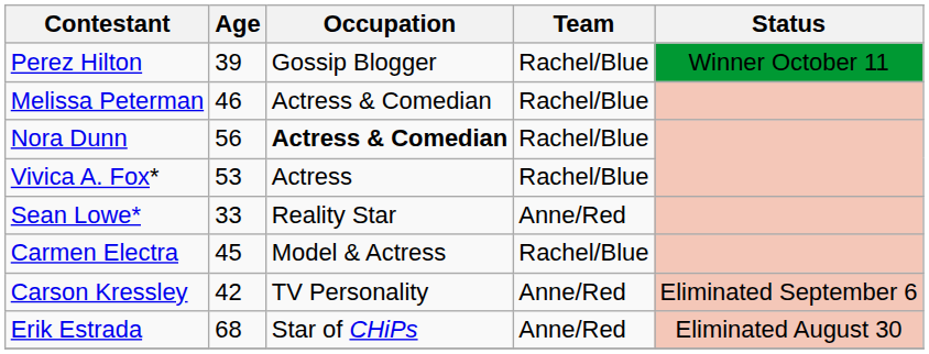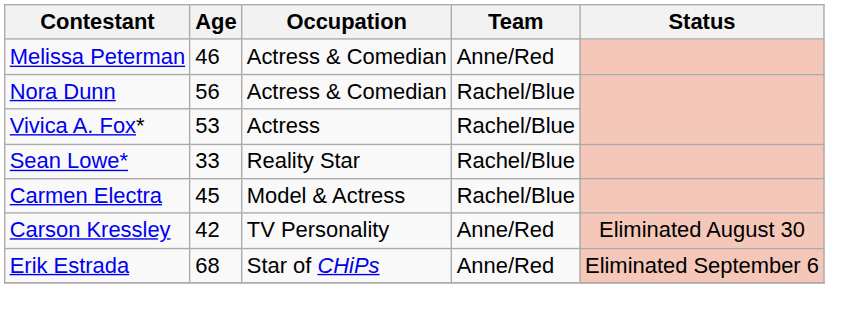 <table class="wikitable"  style="border-collapse:collapse;">
 <tr>
 <th>Contestant</th>
 <th>Age</th>
 <th>Occupation</th>
 <th>Team</th>
 <th>Status</th>
 </tr>
 <tr>
-<td><a href='#'>Perez Hilton</a></td>
-<td>39</td>
-<td>Gossip Blogger</td>
-<td>Rachel/Blue</td>
-<td style="background:#093; text-align:center;"><span>Winner October 11</span></td>
-</tr>
-<tr>
 <td><a href='#'>Melissa Peterman</a></td>
 <td>46</td>
 <td>Actress & Comedian</td>
-<td>Rachel/Blue</td>
+<td>Anne/Red</td>
 <td style="background:#f4c7b8; text-align:center;"></td>
 </tr>
 <tr>
 <td><a href='#'>Nora Dunn</a></td>
 <td>56</td>
-<td><strong>Actress & Comedian</strong></td>
+<td>Actress & Comedian</td>
 <td>Rachel/Blue</td>
 <td rowspan="2" style="background:#f4c7b8; text-align:center;"></td>
 </tr>
 <tr>
 <td><a href='#'>Vivica A. Fox</a>*</td>
 <td>53</td>
 <td>Actress</td>
 <td>Rachel/Blue</td>
 </tr>
 <tr>
 <td><a href='#'>Sean Lowe*</a></td>
 <td>33</td>
 <td>Reality Star</td>
-<td>Anne/Red</td>
+<td>Rachel/Blue</td>
 <td style="background:#f4c7b8; text-align:center;"></td>
 </tr>
 <tr>
 <td><a href='#'>Carmen Electra</a></td>
 <td>45</td>
 <td>Model & Actress</td>
 <td>Rachel/Blue</td>
 <td style="background:#f4c7b8; text-align:center;"></td>
 </tr>
 <tr>
 <td><a href='#'>Carson Kressley</a></td>
 <td>42</td>
 <td>TV Personality</td>
 <td>Anne/Red</td>
-<td style="background:#f4c7b8; text-align:center;">Eliminated September 6</td>
+<td style="background:#f4c7b8; text-align:center;">Eliminated August 30</td>
 </tr>
 <tr>
 <td><a href='#'>Erik Estrada</a></td>
 <td>68</td>
 <td>Star of <em><a href='#'>CHiPs</a></em></td>
 <td>Anne/Red</td>
-<td style="background:#f4c7b8; text-align:center;">Eliminated August 30</td>
+<td style="background:#f4c7b8; text-align:center;">Eliminated September 6</td>
 </tr>
 <tr>
 </tr>
 </table>
